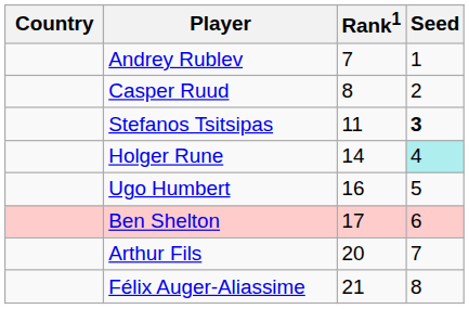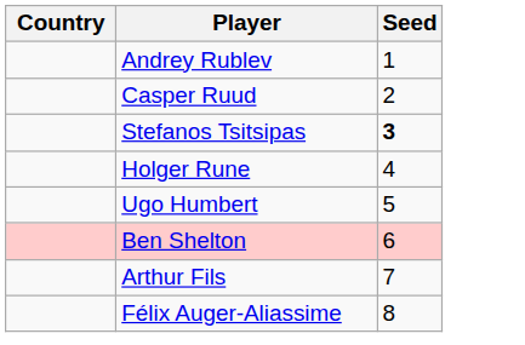 <table class="sortable wikitable">
 <tr>
 <th width="70">Country</th>
 <th width="175">Player</th>
-<th>Rank<sup>1</sup></th>
 <th>Seed</th>
 </tr>
 <tr>
 <td></td>
 <td><a href='#'>Andrey Rublev</a></td>
-<td>7</td>
 <td>1</td>
 </tr>
 <tr>
 <td></td>
 <td><a href='#'>Casper Ruud</a></td>
-<td>8</td>
 <td>2</td>
 </tr>
 <tr>
 <td></td>
 <td><a href='#'>Stefanos Tsitsipas</a></td>
-<td>11</td>
 <td><strong>3</strong></td>
 </tr>
 <tr>
 <td></td>
 <td><a href='#'>Holger Rune</a></td>
-<td>14</td>
-<td style="background: paleturquoise;">4</td>
+<td>4</td>
 </tr>
 <tr>
 <td></td>
 <td><a href='#'>Ugo Humbert</a></td>
-<td>16</td>
 <td>5</td>
 </tr>
 <tr bgcolor=#fcc>
 <td></td>
 <td><a href='#'>Ben Shelton</a></td>
-<td>17</td>
 <td>6</td>
 </tr>
 <tr>
 <td></td>
 <td><a href='#'>Arthur Fils</a></td>
-<td>20</td>
 <td>7</td>
 </tr>
 <tr>
 <td></td>
 <td><a href='#'>Félix Auger-Aliassime</a></td>
-<td>21</td>
 <td>8</td>
 </tr>
 </table>
